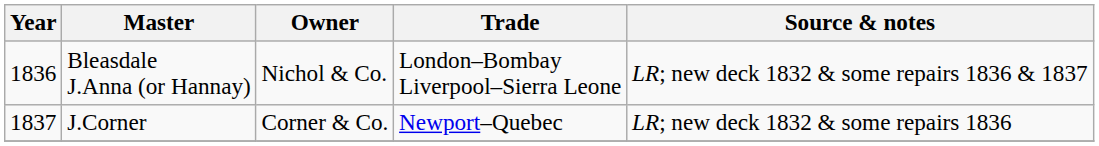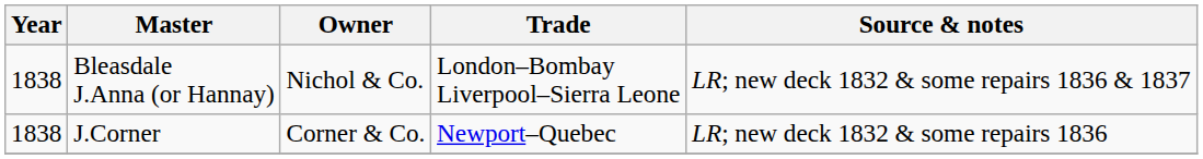 <table class=" wikitable">
 <tr>
 <th>Year</th>
 <th>Master</th>
 <th>Owner</th>
 <th>Trade</th>
 <th>Source & notes</th>
 </tr>
 <tr>
-<td>1836</td>
+<td>1838</td>
 <td>Bleasdale<br>J.Anna (or Hannay)</td>
 <td>Nichol & Co.</td>
 <td>London–Bombay<br>Liverpool–Sierra Leone</td>
 <td><em>LR</em>; new deck 1832 & some repairs 1836 & 1837</td>
 </tr>
 <tr>
-<td>1837</td>
+<td>1838</td>
 <td>J.Corner</td>
 <td>Corner & Co.</td>
 <td><a href='#'>Newport</a>–Quebec</td>
 <td><em>LR</em>; new deck 1832 & some repairs 1836</td>
 </tr>
 <tr>
 </tr>
 </table>
